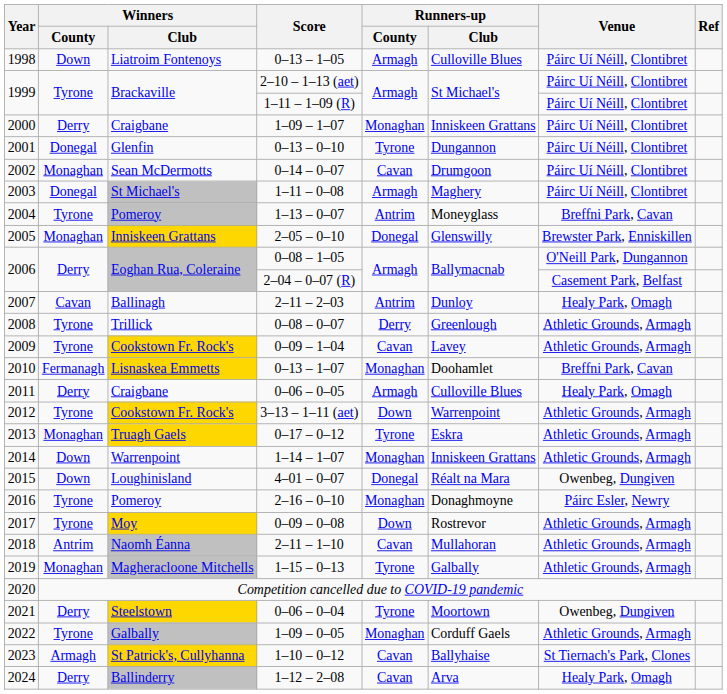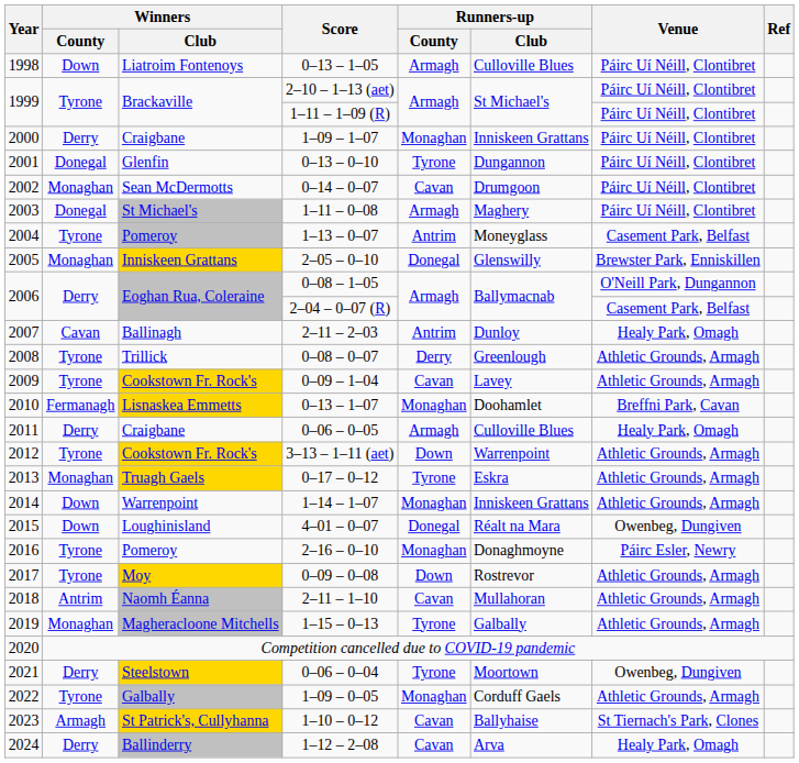 <table class="wikitable sortable" style="text-align:center;">
 <tr>
 <th rowspan="2">Year</th>
 <th colspan="2">Winners</th>
 <th rowspan="2">Score</th>
 <th colspan="2">Runners-up</th>
 <th rowspan="2">Venue</th>
 <th rowspan="2">Ref</th>
 </tr>
 <tr>
 <th>County</th>
 <th>Club</th>
 <th>County</th>
 <th>Club</th>
 </tr>
 <tr>
 <td>1998</td>
 <td><a href='#'>Down</a></td>
 <td style="text-align:left"> <a href='#'>Liatroim Fontenoys</a></td>
 <td>0–13 – 1–05</td>
 <td><a href='#'>Armagh</a></td>
 <td style="text-align:left"> <a href='#'>Culloville Blues</a></td>
 <td><a href='#'>Páirc Uí Néill</a>, <a href='#'>Clontibret</a></td>
 <td></td>
 </tr>
 <tr>
 <td rowspan="2">1999</td>
 <td rowspan="2"><a href='#'>Tyrone</a></td>
 <td rowspan="2" style="text-align:left"> <a href='#'>Brackaville</a></td>
 <td>2–10 – 1–13 (<a href='#'>aet</a>)</td>
 <td rowspan="2"><a href='#'>Armagh</a></td>
 <td rowspan="2" style="text-align:left"> <a href='#'>St Michael's</a></td>
 <td><a href='#'>Páirc Uí Néill</a>, <a href='#'>Clontibret</a></td>
 <td></td>
 </tr>
 <tr>
 <td>1–11 – 1–09 (<a href='#'>R</a>)</td>
 <td><a href='#'>Páirc Uí Néill</a>, <a href='#'>Clontibret</a></td>
 <td></td>
 </tr>
 <tr>
 <td>2000</td>
 <td><a href='#'>Derry</a></td>
 <td style="text-align:left"> <a href='#'>Craigbane</a></td>
 <td>1–09 – 1–07</td>
 <td><a href='#'>Monaghan</a></td>
 <td style="text-align:left"> <a href='#'>Inniskeen Grattans</a></td>
 <td><a href='#'>Páirc Uí Néill</a>, <a href='#'>Clontibret</a></td>
 <td></td>
 </tr>
 <tr>
 <td>2001</td>
 <td><a href='#'>Donegal</a></td>
 <td style="text-align:left"> <a href='#'>Glenfin</a></td>
 <td>0–13 – 0–10</td>
 <td><a href='#'>Tyrone</a></td>
 <td style="text-align:left"> <a href='#'>Dungannon</a></td>
 <td><a href='#'>Páirc Uí Néill</a>, <a href='#'>Clontibret</a></td>
 <td></td>
 </tr>
 <tr>
 <td>2002</td>
 <td><a href='#'>Monaghan</a></td>
 <td style="text-align:left"> <a href='#'>Sean McDermotts</a></td>
 <td>0–14 – 0–07</td>
 <td><a href='#'>Cavan</a></td>
 <td style="text-align:left"> <a href='#'>Drumgoon</a></td>
 <td><a href='#'>Páirc Uí Néill</a>, <a href='#'>Clontibret</a></td>
 <td></td>
 </tr>
 <tr>
 <td>2003</td>
 <td><a href='#'>Donegal</a></td>
 <td style="text-align:left; background-color:#C0C0C0"> <a href='#'>St Michael's</a> </td>
 <td>1–11 – 0–08</td>
 <td><a href='#'>Armagh</a></td>
 <td style="text-align:left"> <a href='#'>Maghery</a></td>
 <td><a href='#'>Páirc Uí Néill</a>, <a href='#'>Clontibret</a></td>
 <td></td>
 </tr>
 <tr>
 <td>2004</td>
 <td><a href='#'>Tyrone</a></td>
 <td style="text-align:left; background-color:#C0C0C0"> <a href='#'>Pomeroy</a> </td>
 <td>1–13 – 0–07</td>
 <td><a href='#'>Antrim</a></td>
 <td style="text-align:left"> Moneyglass</td>
-<td><a href='#'>Breffni Park</a>, <a href='#'>Cavan</a></td>
+<td><a href='#'>Casement Park</a>, <a href='#'>Belfast</a></td>
 <td></td>
 </tr>
 <tr>
 <td>2005</td>
 <td><a href='#'>Monaghan</a></td>
 <td style="text-align:left; background-color:#FFD700"> <a href='#'>Inniskeen Grattans</a> </td>
 <td>2–05 – 0–10</td>
 <td><a href='#'>Donegal</a></td>
 <td style="text-align:left"> <a href='#'>Glenswilly</a></td>
 <td><a href='#'>Brewster Park</a>, <a href='#'>Enniskillen</a></td>
 <td></td>
 </tr>
 <tr>
 <td rowspan="2">2006</td>
 <td rowspan="2"><a href='#'>Derry</a></td>
 <td rowspan="2" style="text-align:left; background-color:#C0C0C0"> <a href='#'>Eoghan Rua, Coleraine</a> </td>
 <td>0–08 – 1–05</td>
 <td rowspan="2"><a href='#'>Armagh</a></td>
 <td rowspan="2" style="text-align:left"> <a href='#'>Ballymacnab</a></td>
 <td><a href='#'>O'Neill Park</a>, <a href='#'>Dungannon</a></td>
 <td></td>
 </tr>
 <tr>
 <td>2–04 – 0–07 (<a href='#'>R</a>)</td>
 <td><a href='#'>Casement Park</a>, <a href='#'>Belfast</a></td>
 <td></td>
 </tr>
 <tr>
 <td>2007</td>
 <td><a href='#'>Cavan</a></td>
 <td style="text-align:left"> <a href='#'>Ballinagh</a></td>
 <td>2–11 – 2–03</td>
 <td><a href='#'>Antrim</a></td>
 <td style="text-align:left"> <a href='#'>Dunloy</a></td>
 <td><a href='#'>Healy Park</a>, <a href='#'>Omagh</a></td>
 <td></td>
 </tr>
 <tr>
 <td>2008</td>
 <td><a href='#'>Tyrone</a></td>
 <td style="text-align:left"> <a href='#'>Trillick</a></td>
 <td>0–08 – 0–07</td>
 <td><a href='#'>Derry</a></td>
 <td style="text-align:left"> <a href='#'>Greenlough</a></td>
 <td><a href='#'>Athletic Grounds</a>, <a href='#'>Armagh</a></td>
 <td></td>
 </tr>
 <tr>
 <td>2009</td>
 <td><a href='#'>Tyrone</a></td>
 <td style="text-align:left; background-color:#FFD700"> <a href='#'>Cookstown Fr. Rock's</a> </td>
 <td>0–09 – 1–04</td>
 <td><a href='#'>Cavan</a></td>
 <td style="text-align:left"> <a href='#'>Lavey</a></td>
 <td><a href='#'>Athletic Grounds</a>, <a href='#'>Armagh</a></td>
 <td></td>
 </tr>
 <tr>
 <td>2010</td>
 <td><a href='#'>Fermanagh</a></td>
 <td style="text-align:left; background-color:#FFD700"> <a href='#'>Lisnaskea Emmetts</a> </td>
 <td>0–13 – 1–07</td>
 <td><a href='#'>Monaghan</a></td>
 <td style="text-align:left"> Doohamlet</td>
 <td><a href='#'>Breffni Park</a>, <a href='#'>Cavan</a></td>
 <td></td>
 </tr>
 <tr>
 <td>2011</td>
 <td><a href='#'>Derry</a></td>
 <td style="text-align:left"> <a href='#'>Craigbane</a></td>
 <td>0–06 – 0–05</td>
 <td><a href='#'>Armagh</a></td>
 <td style="text-align:left"> <a href='#'>Culloville Blues</a></td>
 <td><a href='#'>Healy Park</a>, <a href='#'>Omagh</a></td>
 <td></td>
 </tr>
 <tr>
 <td>2012</td>
 <td><a href='#'>Tyrone</a></td>
 <td style="text-align:left; background-color:#FFD700"> <a href='#'>Cookstown Fr. Rock's</a> </td>
 <td>3–13 – 1–11 (<a href='#'>aet</a>)</td>
 <td><a href='#'>Down</a></td>
 <td style="text-align:left"> <a href='#'>Warrenpoint</a></td>
 <td><a href='#'>Athletic Grounds</a>, <a href='#'>Armagh</a></td>
 <td></td>
 </tr>
 <tr>
 <td>2013</td>
 <td><a href='#'>Monaghan</a></td>
 <td style="text-align:left; background-color:#FFD700"> <a href='#'>Truagh Gaels</a> </td>
 <td>0–17 – 0–12</td>
 <td><a href='#'>Tyrone</a></td>
 <td style="text-align:left"> <a href='#'>Eskra</a></td>
 <td><a href='#'>Athletic Grounds</a>, <a href='#'>Armagh</a></td>
 <td></td>
 </tr>
 <tr>
 <td>2014</td>
 <td><a href='#'>Down</a></td>
 <td style="text-align:left"> <a href='#'>Warrenpoint</a></td>
 <td>1–14 – 1–07</td>
 <td><a href='#'>Monaghan</a></td>
 <td style="text-align:left"> <a href='#'>Inniskeen Grattans</a></td>
 <td><a href='#'>Athletic Grounds</a>, <a href='#'>Armagh</a></td>
 <td></td>
 </tr>
 <tr>
 <td>2015</td>
 <td><a href='#'>Down</a></td>
 <td style="text-align:left"> <a href='#'>Loughinisland</a></td>
 <td>4–01 – 0–07</td>
 <td><a href='#'>Donegal</a></td>
 <td style="text-align:left"> <a href='#'>Réalt na Mara</a></td>
 <td>Owenbeg, <a href='#'>Dungiven</a></td>
 <td></td>
 </tr>
 <tr>
 <td>2016</td>
 <td><a href='#'>Tyrone</a></td>
 <td style="text-align:left"> <a href='#'>Pomeroy</a></td>
 <td>2–16 – 0–10</td>
 <td><a href='#'>Monaghan</a></td>
 <td style="text-align:left"> Donaghmoyne</td>
 <td><a href='#'>Páirc Esler</a>, <a href='#'>Newry</a></td>
 <td></td>
 </tr>
 <tr>
 <td>2017</td>
 <td><a href='#'>Tyrone</a></td>
 <td style="text-align:left; background-color:#FFD700"> <a href='#'>Moy</a> </td>
 <td>0–09 – 0–08</td>
 <td><a href='#'>Down</a></td>
 <td style="text-align:left"> Rostrevor</td>
 <td><a href='#'>Athletic Grounds</a>, <a href='#'>Armagh</a></td>
 <td></td>
 </tr>
 <tr>
 <td>2018</td>
 <td><a href='#'>Antrim</a></td>
 <td style="text-align:left; background-color:#C0C0C0"> <a href='#'>Naomh Éanna</a> </td>
 <td>2–11 – 1–10</td>
 <td><a href='#'>Cavan</a></td>
 <td style="text-align:left"> <a href='#'>Mullahoran</a></td>
 <td><a href='#'>Athletic Grounds</a>, <a href='#'>Armagh</a></td>
 <td></td>
 </tr>
 <tr>
 <td>2019</td>
 <td><a href='#'>Monaghan</a></td>
 <td style="text-align:left; background-color:#C0C0C0"> <a href='#'>Magheracloone Mitchells</a> </td>
 <td>1–15 – 0–13</td>
 <td><a href='#'>Tyrone</a></td>
 <td style="text-align:left"> <a href='#'>Galbally</a></td>
 <td><a href='#'>Athletic Grounds</a>, <a href='#'>Armagh</a></td>
 <td></td>
 </tr>
 <tr>
 <td>2020</td>
 <td colspan="7" style="text-align:center;"><em>Competition cancelled due to <a href='#'>COVID-19 pandemic</a></em></td>
 </tr>
 <tr>
 <td>2021</td>
 <td><a href='#'>Derry</a></td>
 <td style="text-align:left; background-color:#FFD700"> <a href='#'>Steelstown</a> </td>
 <td>0–06 – 0–04</td>
 <td><a href='#'>Tyrone</a></td>
 <td style="text-align:left"> <a href='#'>Moortown</a></td>
 <td>Owenbeg, <a href='#'>Dungiven</a></td>
 <td></td>
 </tr>
 <tr>
 <td>2022</td>
 <td><a href='#'>Tyrone</a></td>
 <td style="text-align:left; background-color:#C0C0C0"> <a href='#'>Galbally</a> </td>
 <td>1–09 – 0–05</td>
 <td><a href='#'>Monaghan</a></td>
 <td style="text-align:left"> Corduff Gaels</td>
 <td><a href='#'>Athletic Grounds</a>, <a href='#'>Armagh</a></td>
 <td></td>
 </tr>
 <tr>
 <td>2023</td>
 <td><a href='#'>Armagh</a></td>
 <td style="text-align:left; background-color:#FFD700"> <a href='#'>St Patrick's, Cullyhanna</a> </td>
 <td>1–10 – 0–12</td>
 <td><a href='#'>Cavan</a></td>
 <td style="text-align:left"> <a href='#'>Ballyhaise</a></td>
 <td><a href='#'>St Tiernach's Park</a>, <a href='#'>Clones</a></td>
 <td></td>
 </tr>
 <tr>
 <td>2024</td>
 <td><a href='#'>Derry</a></td>
 <td style="text-align:left; background-color:#C0C0C0"> <a href='#'>Ballinderry</a> </td>
 <td>1–12 – 2–08</td>
 <td><a href='#'>Cavan</a></td>
 <td style="text-align:left"> <a href='#'>Arva</a></td>
 <td><a href='#'>Healy Park</a>, <a href='#'>Omagh</a></td>
 <td></td>
 </tr>
 </table>
